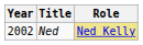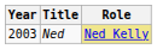 <table class="wikitable">
 <tr>
 <th>Year</th>
 <th>Title</th>
 <th>Role</th>
 </tr>
 <tr>
-<td>2002</td>
+<td>2003</td>
 <td><em>Ned</em></td>
 <td style="background: khaki;"><a href='#'>Ned Kelly</a></td>
 </tr>
 </table>
